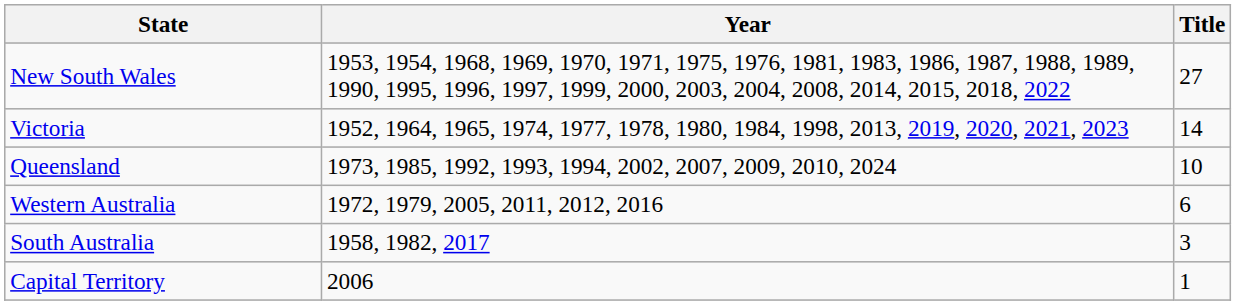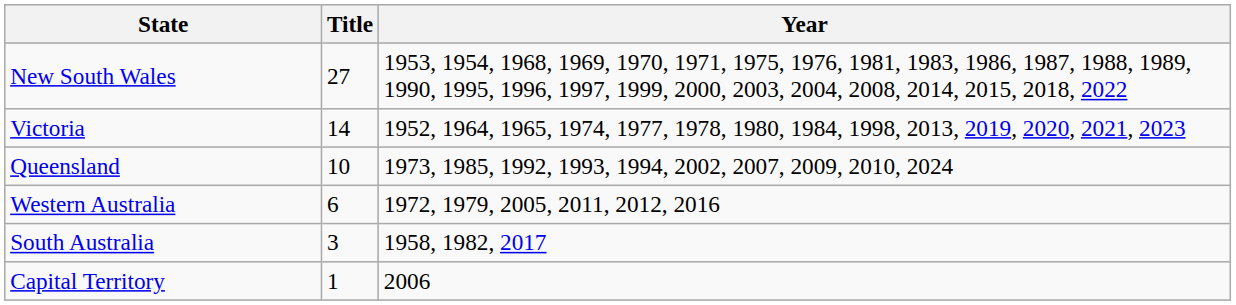 <table class="wikitable sortable" style="font-size: 95%;">
 <tr>
 <th width="200;">State</th>
+<th width="30;">Title</th>
 <th width="550;">Year</th>
-<th width="30;">Title</th>
 </tr>
 <tr>
 <td><a href='#'>New South Wales</a></td>
+<td rowspan="1">27</td>
 <td>1953, 1954, 1968, 1969, 1970, 1971, 1975, 1976, 1981, 1983, 1986, 1987, 1988, 1989, 1990, 1995, 1996, 1997, 1999, 2000, 2003, 2004, 2008, 2014, 2015, 2018, <a href='#'>2022</a></td>
-<td rowspan="1">27</td>
 </tr>
 <tr>
 <td><a href='#'>Victoria</a></td>
+<td rowspan="1">14</td>
 <td>1952, 1964, 1965, 1974, 1977, 1978, 1980, 1984, 1998, 2013, <a href='#'>2019</a>, <a href='#'>2020</a>, <a href='#'>2021</a>, <a href='#'>2023</a></td>
-<td rowspan="1">14</td>
 </tr>
 <tr>
 <td><a href='#'>Queensland</a></td>
+<td rowspan="1">10</td>
 <td>1973, 1985, 1992, 1993, 1994, 2002, 2007, 2009, 2010, 2024</td>
-<td rowspan="1">10</td>
 </tr>
 <tr>
 <td><a href='#'>Western Australia</a></td>
+<td rowspan="1">6</td>
 <td>1972, 1979, 2005, 2011, 2012, 2016</td>
-<td rowspan="1">6</td>
 </tr>
 <tr>
 <td><a href='#'>South Australia</a></td>
+<td rowspan="1">3</td>
 <td>1958, 1982, <a href='#'>2017</a></td>
-<td rowspan="1">3</td>
 </tr>
 <tr>
 <td><a href='#'>Capital Territory</a></td>
+<td rowspan="1">1</td>
 <td>2006</td>
-<td rowspan="1">1</td>
 </tr>
 </table>
